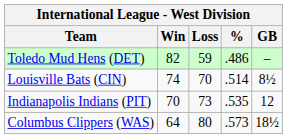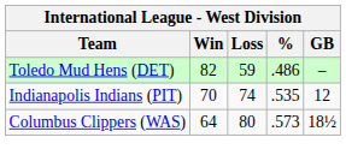 <table class="wikitable">
 <tr>
 <th colspan="5">International League - West Division</th>
 </tr>
 <tr>
 <th width="55%">Team</th>
 <th>Win</th>
 <th>Loss</th>
 <th>%</th>
 <th>GB</th>
 </tr>
 <tr align=center bgcolor=ccffcc>
 <td align=left><a href='#'>Toledo Mud Hens</a> (<a href='#'>DET</a>)</td>
 <td>82</td>
 <td>59</td>
 <td>.486</td>
 <td>–</td>
 </tr>
 <tr align=center>
-<td align=left><a href='#'>Louisville Bats</a> (<a href='#'>CIN</a>)</td>
-<td>74</td>
-<td>70</td>
-<td>.514</td>
-<td>8½</td>
-</tr>
-<tr align=center>
 <td align=left><a href='#'>Indianapolis Indians</a> (<a href='#'>PIT</a>)</td>
 <td>70</td>
-<td>73</td>
+<td>74</td>
 <td>.535</td>
 <td>12</td>
 </tr>
 <tr align=center>
 <td align=left><a href='#'>Columbus Clippers</a> (<a href='#'>WAS</a>)</td>
 <td>64</td>
 <td>80</td>
 <td>.573</td>
 <td>18½</td>
 </tr>
 </table>
